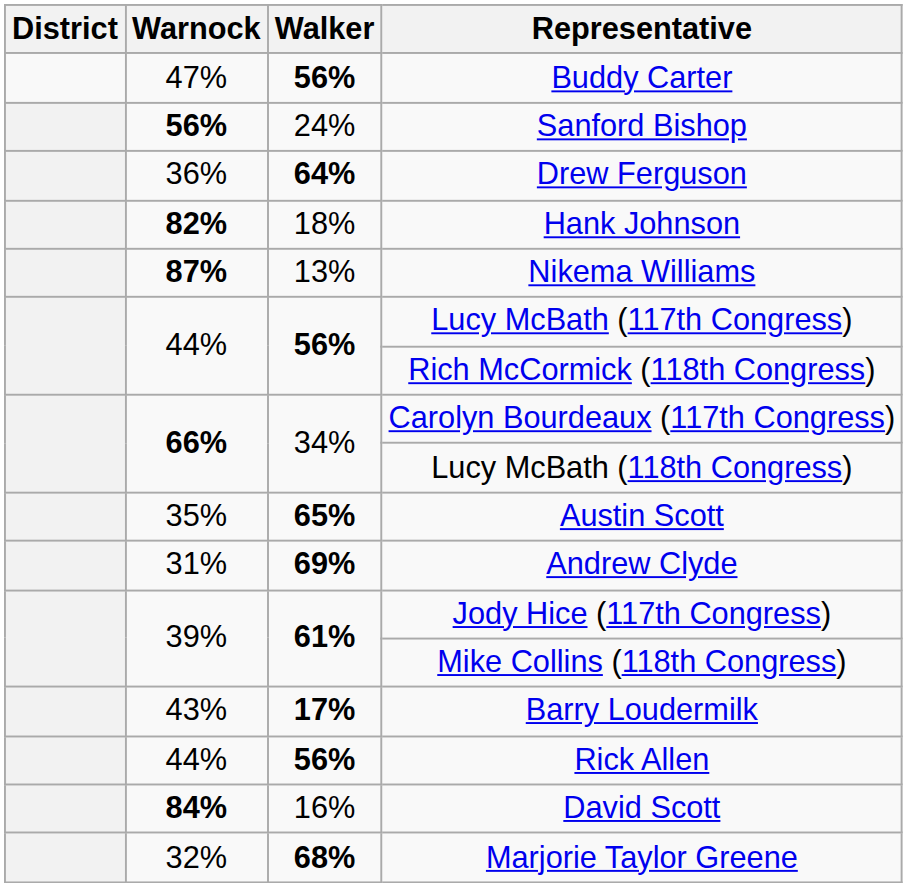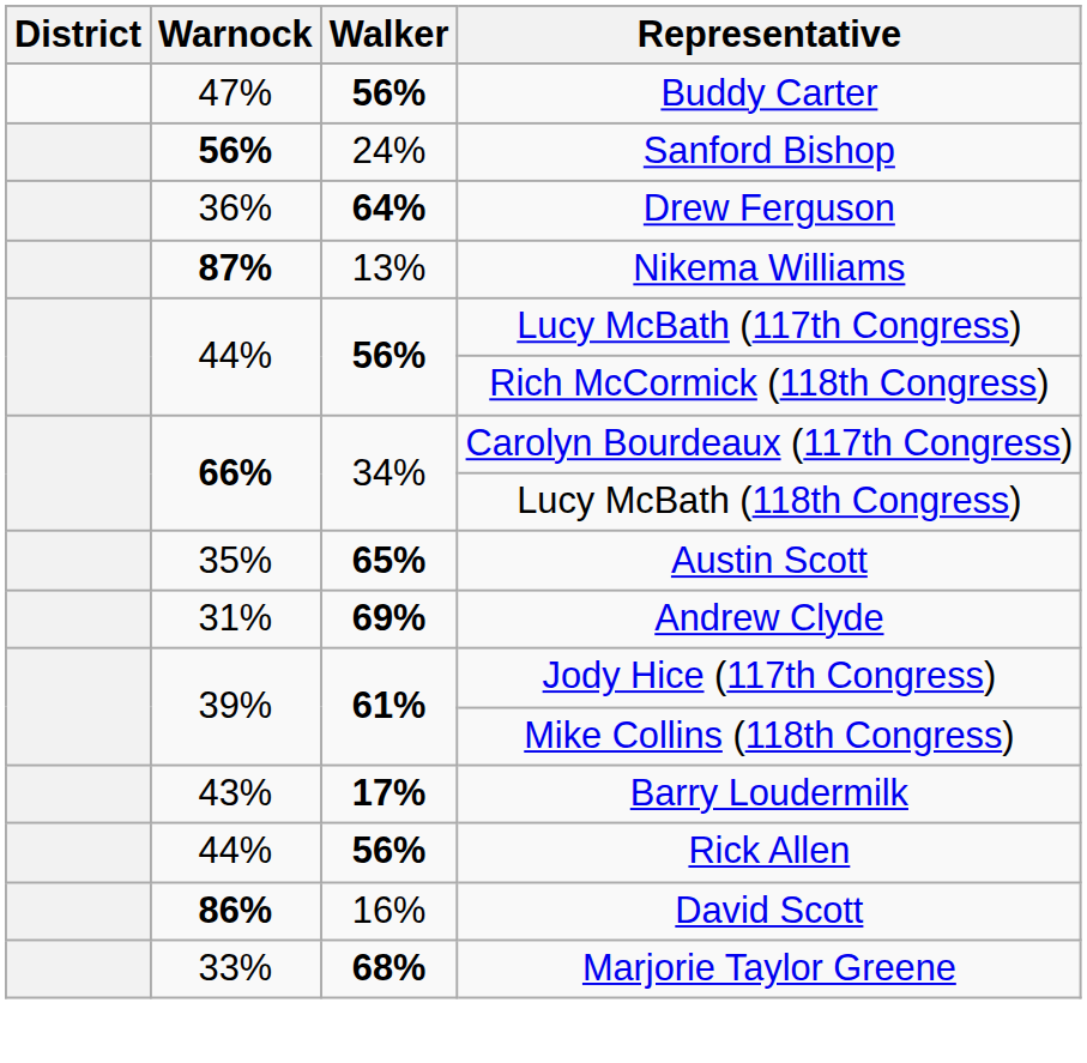 <table class="wikitable sortable">
 <tr>
 <th>District</th>
 <th>Warnock</th>
 <th>Walker</th>
 <th>Representative</th>
 </tr>
 <tr style="text-align:center">
 <td></td>
 <td>47%</td>
 <td><strong>56%</strong></td>
 <td><a href='#'>Buddy Carter</a></td>
 </tr>
 <tr style="text-align:center">
 <th></th>
 <td><strong>56%</strong></td>
 <td>24%</td>
 <td><a href='#'>Sanford Bishop</a></td>
 </tr>
 <tr style="text-align:center">
 <th></th>
 <td>36%</td>
 <td><strong>64%</strong></td>
 <td><a href='#'>Drew Ferguson</a></td>
-</tr>
-<tr style="text-align:center">
-<th></th>
-<td><strong>82%</strong></td>
-<td>18%</td>
-<td><a href='#'>Hank Johnson</a></td>
 </tr>
 <tr style="text-align:center">
 <th></th>
 <td><strong>87%</strong></td>
 <td>13%</td>
 <td><a href='#'>Nikema Williams</a></td>
 </tr>
 <tr style="text-align:center">
 <th rowspan=2 ></th>
 <td rowspan=2>44%</td>
 <td rowspan=2><strong>56%</strong></td>
 <td><a href='#'>Lucy McBath</a> (<a href='#'>117th Congress</a>)</td>
 </tr>
 <tr style="text-align:center">
 <td><a href='#'>Rich McCormick</a> (<a href='#'>118th Congress</a>)</td>
 </tr>
 <tr style="text-align:center">
 <th rowspan=2 ></th>
 <td rowspan=2><strong>66%</strong></td>
 <td rowspan=2>34%</td>
 <td><a href='#'>Carolyn Bourdeaux</a> (<a href='#'>117th Congress</a>)</td>
 </tr>
 <tr style="text-align:center">
 <td>Lucy McBath (<a href='#'>118th Congress</a>)</td>
 </tr>
 <tr style="text-align:center">
 <th></th>
 <td>35%</td>
 <td><strong>65%</strong></td>
 <td><a href='#'>Austin Scott</a></td>
 </tr>
 <tr style="text-align:center">
 <th></th>
 <td>31%</td>
 <td><strong>69%</strong></td>
 <td><a href='#'>Andrew Clyde</a></td>
 </tr>
 <tr style="text-align:center">
 <th rowspan=2 ></th>
 <td rowspan=2>39%</td>
 <td rowspan=2><strong>61%</strong></td>
 <td><a href='#'>Jody Hice</a> (<a href='#'>117th Congress</a>)</td>
 </tr>
 <tr style="text-align:center">
 <td><a href='#'>Mike Collins</a> (<a href='#'>118th Congress</a>)</td>
 </tr>
 <tr style="text-align:center">
 <th></th>
 <td>43%</td>
 <td><strong>17%</strong></td>
 <td><a href='#'>Barry Loudermilk</a></td>
 </tr>
 <tr style="text-align:center">
 <th></th>
 <td>44%</td>
 <td><strong>56%</strong></td>
 <td><a href='#'>Rick Allen</a></td>
 </tr>
 <tr style="text-align:center">
 <th></th>
-<td><strong>84%</strong></td>
+<td><strong>86%</strong></td>
 <td>16%</td>
 <td><a href='#'>David Scott</a></td>
 </tr>
 <tr style="text-align:center">
 <th></th>
-<td>32%</td>
+<td>33%</td>
 <td><strong>68%</strong></td>
 <td><a href='#'>Marjorie Taylor Greene</a></td>
 </tr>
 </table>
